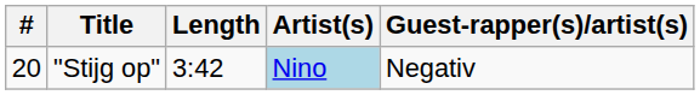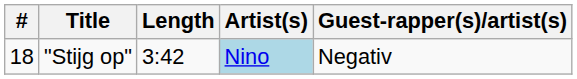 <table class="wikitable">
 <tr>
 <th>#</th>
 <th>Title</th>
 <th>Length</th>
 <th>Artist(s)</th>
 <th>Guest-rapper(s)/artist(s)</th>
 </tr>
 <tr>
-<td>20</td>
+<td>18</td>
 <td>"Stijg op"</td>
 <td>3:42</td>
 <td style="background: lightblue;"><a href='#'>Nino</a></td>
 <td>Negativ</td>
 </tr>
 </table>
